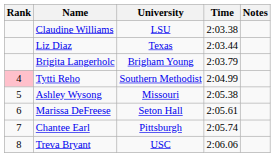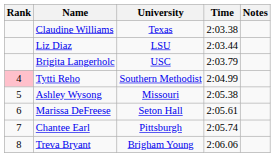 <table class="wikitable sortable" style="text-align:center">
 <tr>
 <th>Rank</th>
 <th>Name</th>
 <th>University</th>
 <th>Time</th>
 <th>Notes</th>
 </tr>
 <tr>
 <td></td>
 <td align=left><a href='#'>Claudine Williams</a> </td>
-<td><a href='#'>LSU</a></td>
+<td><a href='#'>Texas</a></td>
 <td>2:03.38</td>
 <td></td>
 </tr>
 <tr>
 <td></td>
 <td align=left><a href='#'>Liz Diaz</a></td>
-<td><a href='#'>Texas</a></td>
+<td><a href='#'>LSU</a></td>
 <td>2:03.44</td>
 <td></td>
 </tr>
 <tr>
 <td></td>
 <td align=left><a href='#'>Brigita Langerholc</a> </td>
-<td><a href='#'>Brigham Young</a></td>
+<td><a href='#'>USC</a></td>
 <td>2:03.79</td>
 <td></td>
 </tr>
 <tr>
 <td style="background: pink;">4</td>
 <td align=left><a href='#'>Tytti Reho</a> </td>
 <td><a href='#'>Southern Methodist</a></td>
 <td>2:04.99</td>
 <td></td>
 </tr>
 <tr>
 <td>5</td>
 <td align=left><a href='#'>Ashley Wysong</a></td>
 <td><a href='#'>Missouri</a></td>
 <td>2:05.38</td>
 <td></td>
 </tr>
 <tr>
 <td>6</td>
 <td align=left><a href='#'>Marissa DeFreese</a></td>
 <td><a href='#'>Seton Hall</a></td>
 <td>2:05.61</td>
 <td></td>
 </tr>
 <tr>
 <td>7</td>
 <td align=left><a href='#'>Chantee Earl</a></td>
 <td><a href='#'>Pittsburgh</a></td>
 <td>2:05.74</td>
 <td></td>
 </tr>
 <tr>
 <td>8</td>
 <td align=left><a href='#'>Treva Bryant</a></td>
-<td><a href='#'>USC</a></td>
+<td><a href='#'>Brigham Young</a></td>
 <td>2:06.06</td>
 <td></td>
 </tr>
 </table>
